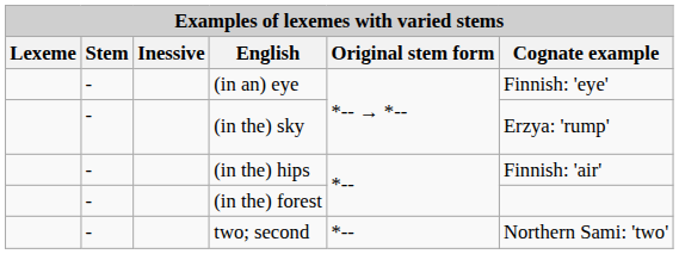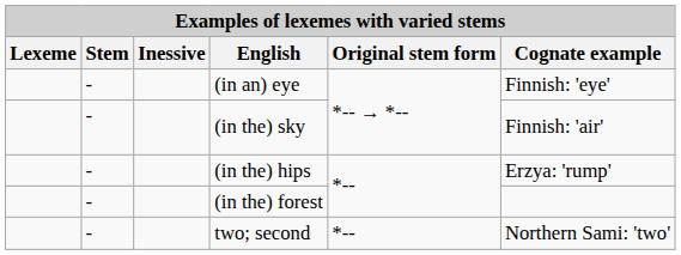 <table class="wikitable">
 <tr>
 <th colspan="7" style="background:#cfcfcf;">Examples of lexemes with varied stems</th>
 </tr>
 <tr style="background:#dfdfdf;" |>
 <th>Lexeme</th>
 <th>Stem</th>
 <th>Inessive</th>
 <th>English</th>
 <th>Original stem form</th>
 <th>Cognate example</th>
 </tr>
 <tr>
 <td> <br></td>
 <td>- <br></td>
 <td> <br></td>
 <td>(in an) eye</td>
 <td rowspan="2">*<em>--</em> → *<em>--</em></td>
 <td>Finnish: <em></em> 'eye'</td>
 </tr>
 <tr>
 <td> <br></td>
 <td>- <br><br></td>
 <td> <br><br></td>
 <td>(in the) sky</td>
-<td>Erzya: <em></em> 'rump'</td>
+<td>Finnish: <em></em> 'air'</td>
 </tr>
 <tr>
 <td> <br></td>
 <td>- <br></td>
 <td> <br></td>
 <td>(in the) hips</td>
 <td rowspan="2">*<em>-</em>-</td>
-<td>Finnish: <em></em> 'air'</td>
+<td>Erzya: <em></em> 'rump'</td>
 </tr>
 <tr>
 <td> <br></td>
 <td>- <br></td>
 <td> <br></td>
 <td>(in the) forest</td>
 <td></td>
 </tr>
 <tr>
 <td> <br></td>
 <td>- <br></td>
 <td> <br></td>
 <td>two; second</td>
 <td>*<em>--</em></td>
 <td>Northern Sami: <em></em> 'two'</td>
 </tr>
 </table>
